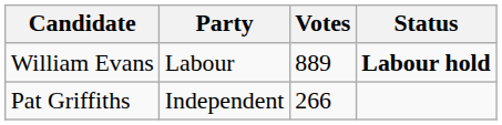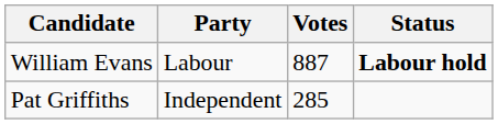 <table class="wikitable sortable">
 <tr>
 <th>Candidate</th>
 <th>Party</th>
 <th>Votes</th>
 <th>Status</th>
 </tr>
 <tr>
 <td>William Evans</td>
 <td>Labour</td>
-<td>889</td>
+<td>887</td>
 <td><strong>Labour hold</strong></td>
 </tr>
 <tr>
 <td>Pat Griffiths</td>
 <td>Independent</td>
-<td>266</td>
+<td>285</td>
 <td></td>
 </tr>
 </table>
